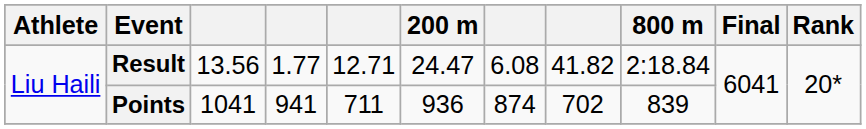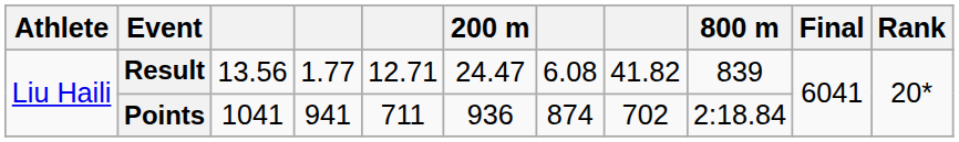 <table class="wikitable" style="font-size:90%">
 <tr>
 <th>Athlete</th>
 <th>Event</th>
 <th></th>
 <th></th>
 <th></th>
 <th>200 m</th>
 <th></th>
 <th></th>
 <th>800 m</th>
 <th>Final</th>
 <th>Rank</th>
 </tr>
 <tr align=center>
 <td rowspan=2 align=left><a href='#'>Liu Haili</a></td>
 <th style="font-size:95%">Result</th>
 <td>13.56</td>
 <td>1.77</td>
 <td>12.71</td>
 <td>24.47</td>
 <td>6.08</td>
 <td>41.82</td>
-<td>2:18.84</td>
+<td>839</td>
 <td rowspan=2>6041</td>
 <td rowspan=2>20*</td>
 </tr>
 <tr align=center>
 <th style="font-size:95%">Points</th>
 <td>1041</td>
 <td>941</td>
 <td>711</td>
 <td>936</td>
 <td>874</td>
 <td>702</td>
-<td>839</td>
+<td>2:18.84</td>
 </tr>
 </table>
